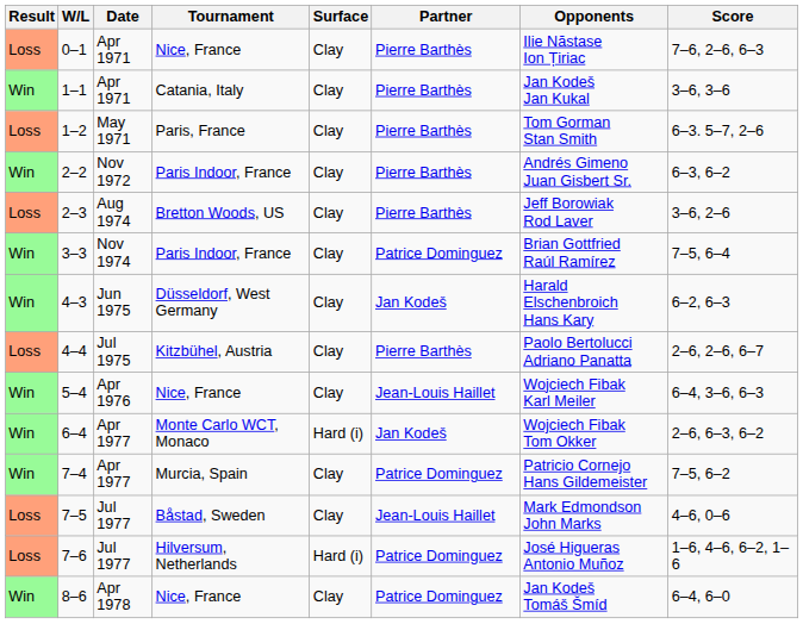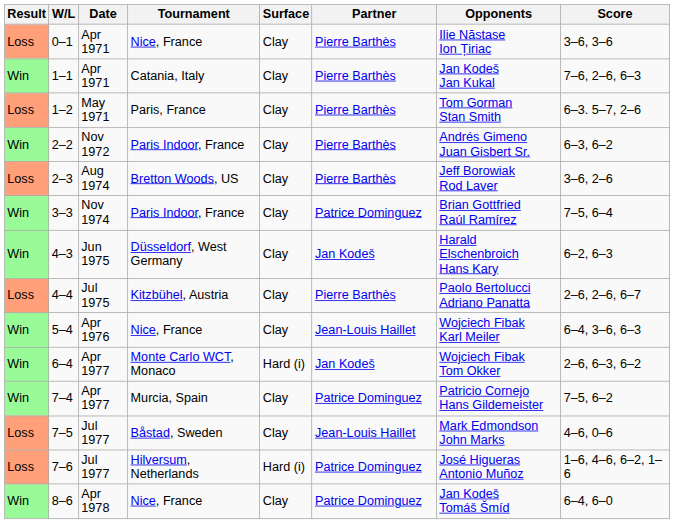 <table class="sortable wikitable">
 <tr>
 <th style="width:40px">Result</th>
 <th style="width:30px" class="unsortable">W/L</th>
 <th style="width:55px">Date</th>
 <th style="width:160px">Tournament</th>
 <th style="width:50px">Surface</th>
 <th style="width:150px">Partner</th>
 <th style="width:150px">Opponents</th>
 <th style="width:130px" class="unsortable">Score</th>
 </tr>
 <tr>
 <td style="background:#ffa07a;">Loss</td>
 <td>0–1</td>
 <td>Apr 1971</td>
 <td><a href='#'>Nice</a>, France</td>
 <td>Clay</td>
 <td> <a href='#'>Pierre Barthès</a></td>
 <td> <a href='#'>Ilie Năstase</a> <br>  <a href='#'>Ion Țiriac</a></td>
-<td>7–6, 2–6, 6–3</td>
+<td>3–6, 3–6</td>
 </tr>
 <tr>
 <td style="background:#98fb98;">Win</td>
 <td>1–1</td>
 <td>Apr 1971</td>
 <td>Catania, Italy</td>
 <td>Clay</td>
 <td> <a href='#'>Pierre Barthès</a></td>
 <td> <a href='#'>Jan Kodeš</a> <br>  <a href='#'>Jan Kukal</a></td>
-<td>3–6, 3–6</td>
+<td>7–6, 2–6, 6–3</td>
 </tr>
 <tr>
 <td style="background:#ffa07a;">Loss</td>
 <td>1–2</td>
 <td>May 1971</td>
 <td>Paris, France</td>
 <td>Clay</td>
 <td> <a href='#'>Pierre Barthès</a></td>
 <td> <a href='#'>Tom Gorman</a> <br>  <a href='#'>Stan Smith</a></td>
 <td>6–3. 5–7, 2–6</td>
 </tr>
 <tr>
 <td style="background:#98fb98;">Win</td>
 <td>2–2</td>
 <td>Nov 1972</td>
 <td><a href='#'>Paris Indoor</a>, France</td>
 <td>Clay</td>
 <td> <a href='#'>Pierre Barthès</a></td>
 <td> <a href='#'>Andrés Gimeno</a><br> <a href='#'>Juan Gisbert Sr.</a></td>
 <td>6–3, 6–2</td>
 </tr>
 <tr>
 <td style="background:#ffa07a;">Loss</td>
 <td>2–3</td>
 <td>Aug 1974</td>
 <td><a href='#'>Bretton Woods</a>, US</td>
 <td>Clay</td>
 <td> <a href='#'>Pierre Barthès</a></td>
 <td> <a href='#'>Jeff Borowiak</a> <br>  <a href='#'>Rod Laver</a></td>
 <td>3–6, 2–6</td>
 </tr>
 <tr>
 <td style="background:#98fb98;">Win</td>
 <td>3–3</td>
 <td>Nov 1974</td>
 <td><a href='#'>Paris Indoor</a>, France</td>
 <td>Clay</td>
 <td> <a href='#'>Patrice Dominguez</a></td>
 <td> <a href='#'>Brian Gottfried</a><br> <a href='#'>Raúl Ramírez</a></td>
 <td>7–5, 6–4</td>
 </tr>
 <tr>
 <td style="background:#98fb98;">Win</td>
 <td>4–3</td>
 <td>Jun 1975</td>
 <td><a href='#'>Düsseldorf</a>, West Germany</td>
 <td>Clay</td>
 <td> <a href='#'>Jan Kodeš</a></td>
 <td> <a href='#'>Harald Elschenbroich</a> <br>  <a href='#'>Hans Kary</a></td>
 <td>6–2, 6–3</td>
 </tr>
 <tr>
 <td style="background:#ffa07a;">Loss</td>
 <td>4–4</td>
 <td>Jul 1975</td>
 <td><a href='#'>Kitzbühel</a>, Austria</td>
 <td>Clay</td>
 <td> <a href='#'>Pierre Barthès</a></td>
 <td> <a href='#'>Paolo Bertolucci</a><br> <a href='#'>Adriano Panatta</a></td>
 <td>2–6, 2–6, 6–7</td>
 </tr>
 <tr>
 <td style="background:#98fb98;">Win</td>
 <td>5–4</td>
 <td>Apr 1976</td>
 <td><a href='#'>Nice</a>, France</td>
 <td>Clay</td>
 <td> <a href='#'>Jean-Louis Haillet</a></td>
 <td> <a href='#'>Wojciech Fibak</a> <br>  <a href='#'>Karl Meiler</a></td>
 <td>6–4, 3–6, 6–3</td>
 </tr>
 <tr>
 <td style="background:#98fb98;">Win</td>
 <td>6–4</td>
 <td>Apr 1977</td>
 <td><a href='#'>Monte Carlo WCT</a>, Monaco</td>
 <td>Hard (i)</td>
 <td> <a href='#'>Jan Kodeš</a></td>
 <td> <a href='#'>Wojciech Fibak</a> <br>  <a href='#'>Tom Okker</a></td>
 <td>2–6, 6–3, 6–2</td>
 </tr>
 <tr>
 <td style="background:#98fb98;">Win</td>
 <td>7–4</td>
 <td>Apr 1977</td>
 <td>Murcia, Spain</td>
 <td>Clay</td>
 <td> <a href='#'>Patrice Dominguez</a></td>
 <td> <a href='#'>Patricio Cornejo</a> <br>  <a href='#'>Hans Gildemeister</a></td>
 <td>7–5, 6–2</td>
 </tr>
 <tr>
 <td style="background:#ffa07a;">Loss</td>
 <td>7–5</td>
 <td>Jul 1977</td>
 <td><a href='#'>Båstad</a>, Sweden</td>
 <td>Clay</td>
 <td> <a href='#'>Jean-Louis Haillet</a></td>
 <td> <a href='#'>Mark Edmondson</a> <br>  <a href='#'>John Marks</a></td>
 <td>4–6, 0–6</td>
 </tr>
 <tr>
 <td style="background:#ffa07a;">Loss</td>
 <td>7–6</td>
 <td>Jul 1977</td>
 <td><a href='#'>Hilversum</a>, Netherlands</td>
 <td>Hard (i)</td>
 <td> <a href='#'>Patrice Dominguez</a></td>
 <td> <a href='#'>José Higueras</a> <br>  <a href='#'>Antonio Muñoz</a></td>
 <td>1–6, 4–6, 6–2, 1–6</td>
 </tr>
 <tr>
 <td style="background:#98fb98;">Win</td>
 <td>8–6</td>
 <td>Apr 1978</td>
 <td><a href='#'>Nice</a>, France</td>
 <td>Clay</td>
 <td> <a href='#'>Patrice Dominguez</a></td>
 <td> <a href='#'>Jan Kodeš</a> <br>  <a href='#'>Tomáš Šmíd</a></td>
 <td>6–4, 6–0</td>
 </tr>
 </table>
